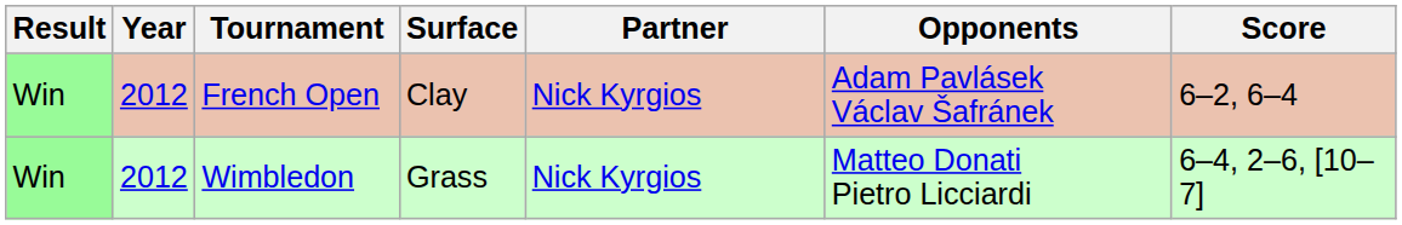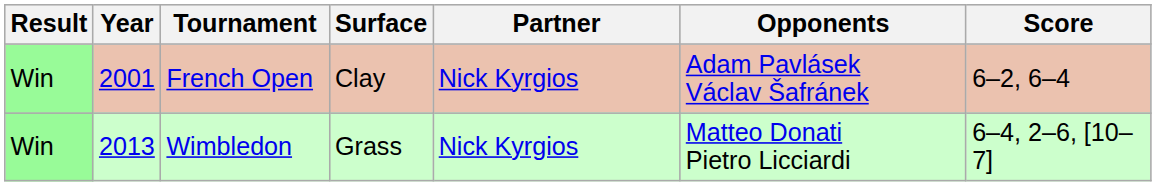 <table class="sortable wikitable">
 <tr>
 <th style="width:40px;">Result</th>
 <th style="width:30px;">Year</th>
 <th style="width:100px;">Tournament</th>
 <th style="width:50px;">Surface</th>
 <th style="width:150px;">Partner</th>
 <th style="width:175px;">Opponents</th>
 <th style="width:110px;" class="unsortable">Score</th>
 </tr>
 <tr style="background:#ebc2af;">
 <td style="background:#98fb98;">Win</td>
-<td><a href='#'>2012</a></td>
+<td><a href='#'>2001</a></td>
 <td><a href='#'>French Open</a></td>
 <td>Clay</td>
 <td> <a href='#'>Nick Kyrgios</a></td>
 <td> <a href='#'>Adam Pavlásek</a> <br>  <a href='#'>Václav Šafránek</a></td>
 <td>6–2, 6–4</td>
 </tr>
 <tr style="background:#ccffcc;">
 <td style="background:#98fb98;">Win</td>
-<td><a href='#'>2012</a></td>
+<td><a href='#'>2013</a></td>
 <td><a href='#'>Wimbledon</a></td>
 <td>Grass</td>
 <td> <a href='#'>Nick Kyrgios</a></td>
 <td> <a href='#'>Matteo Donati</a> <br>  Pietro Licciardi</td>
 <td>6–4, 2–6, [10–7]</td>
 </tr>
 </table>
